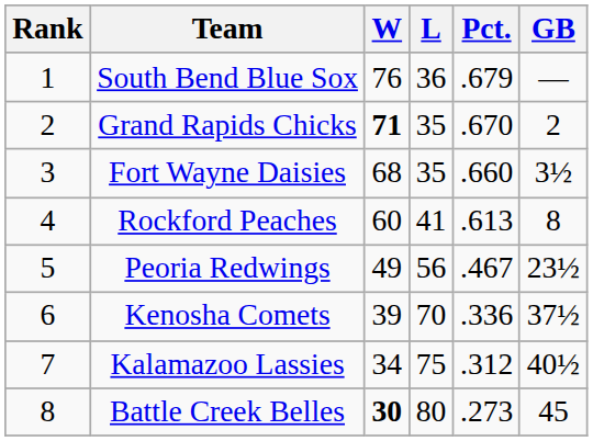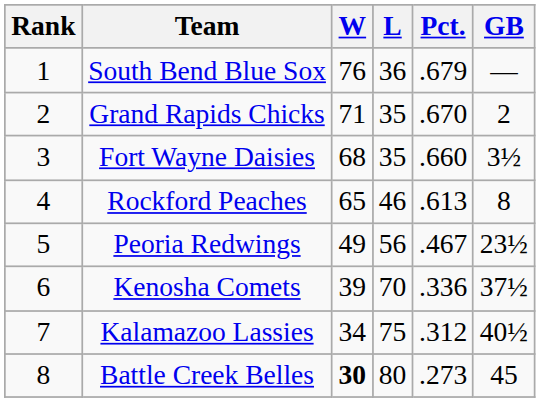 <table class="wikitable" style="text-align:center;">
 <tr>
 <th>Rank</th>
 <th>Team</th>
 <th><a href='#'>W</a></th>
 <th><a href='#'>L</a></th>
 <th><a href='#'>Pct.</a></th>
 <th><a href='#'>GB</a></th>
 </tr>
 <tr>
 <td>1</td>
 <td><a href='#'>South Bend Blue Sox</a></td>
 <td>76</td>
 <td>36</td>
 <td>.679</td>
 <td>—</td>
 </tr>
 <tr>
 <td>2</td>
 <td><a href='#'>Grand Rapids Chicks</a></td>
-<td><strong>71</strong></td>
+<td>71</td>
 <td>35</td>
 <td>.670</td>
 <td>2</td>
 </tr>
 <tr>
 <td>3</td>
 <td><a href='#'>Fort Wayne Daisies</a></td>
 <td>68</td>
 <td>35</td>
 <td>.660</td>
 <td>3½</td>
 </tr>
 <tr>
 <td>4</td>
 <td><a href='#'>Rockford Peaches</a></td>
-<td>60</td>
-<td>41</td>
+<td>65</td>
+<td>46</td>
 <td>.613</td>
 <td>8</td>
 </tr>
 <tr>
 <td>5</td>
 <td><a href='#'>Peoria Redwings</a></td>
 <td>49</td>
 <td>56</td>
 <td>.467</td>
 <td>23½</td>
 </tr>
 <tr>
 <td>6</td>
 <td><a href='#'>Kenosha Comets</a></td>
 <td>39</td>
 <td>70</td>
 <td>.336</td>
 <td>37½</td>
 </tr>
 <tr>
 <td>7</td>
 <td><a href='#'>Kalamazoo Lassies</a></td>
 <td>34</td>
 <td>75</td>
 <td>.312</td>
 <td>40½</td>
 </tr>
 <tr>
 <td>8</td>
 <td><a href='#'>Battle Creek Belles</a></td>
 <td><strong>30</strong></td>
 <td>80</td>
 <td>.273</td>
 <td>45</td>
 </tr>
 </table>
